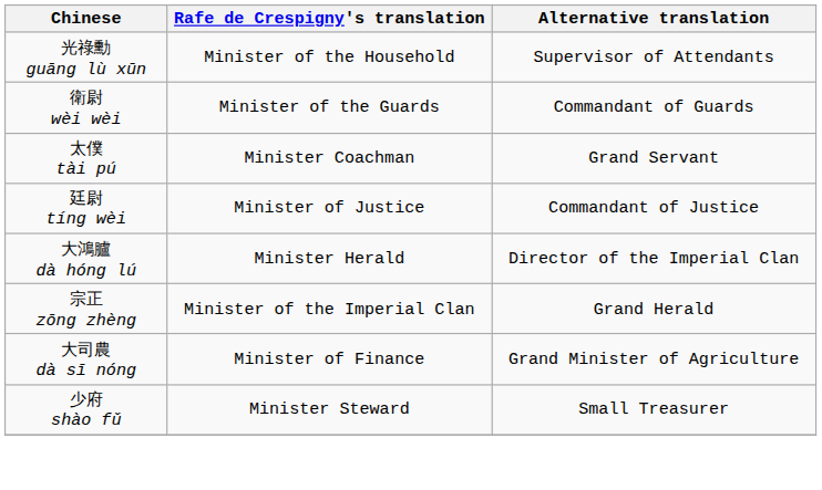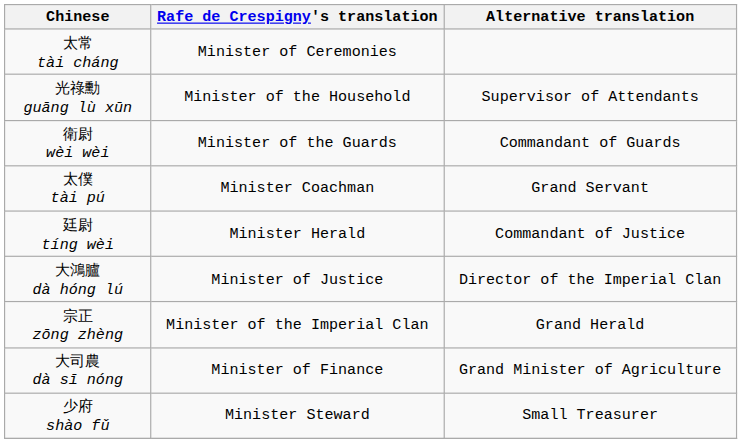 <table class="wikitable" width=50% style="text-align: center">
 <tr>
 <th width=10%>Chinese</th>
 <th width=20%><a href='#'>Rafe de Crespigny</a>'s translation</th>
 <th width=20%>Alternative translation</th>
+</tr>
+<tr>
+<td>太常<br><em>tài cháng</em></td>
+<td>Minister of Ceremonies</td>
+<td></td>
 </tr>
 <tr>
 <td>光祿勳<br><em>guāng lù xūn</em></td>
 <td>Minister of the Household</td>
 <td>Supervisor of Attendants</td>
 </tr>
 <tr>
 <td>衛尉<br><em>wèi wèi</em></td>
 <td>Minister of the Guards</td>
 <td>Commandant of Guards</td>
 </tr>
 <tr>
 <td>太僕<br><em>tài pú</em></td>
 <td>Minister Coachman</td>
 <td>Grand Servant</td>
 </tr>
 <tr>
 <td>廷尉<br><em>tíng wèi</em></td>
-<td>Minister of Justice</td>
+<td>Minister Herald</td>
 <td>Commandant of Justice</td>
 </tr>
 <tr>
 <td>大鴻臚<br><em>dà hóng lú</em></td>
-<td>Minister Herald</td>
+<td>Minister of Justice</td>
 <td>Director of the Imperial Clan</td>
 </tr>
 <tr>
 <td>宗正<br><em>zōng zhèng</em></td>
 <td>Minister of the Imperial Clan</td>
 <td>Grand Herald</td>
 </tr>
 <tr>
 <td>大司農<br><em>dà sī nóng</em></td>
 <td>Minister of Finance</td>
 <td>Grand Minister of Agriculture</td>
 </tr>
 <tr>
 <td>少府<br><em>shào fǔ</em></td>
 <td>Minister Steward</td>
 <td>Small Treasurer</td>
 </tr>
 <tr>
 </tr>
 </table>
